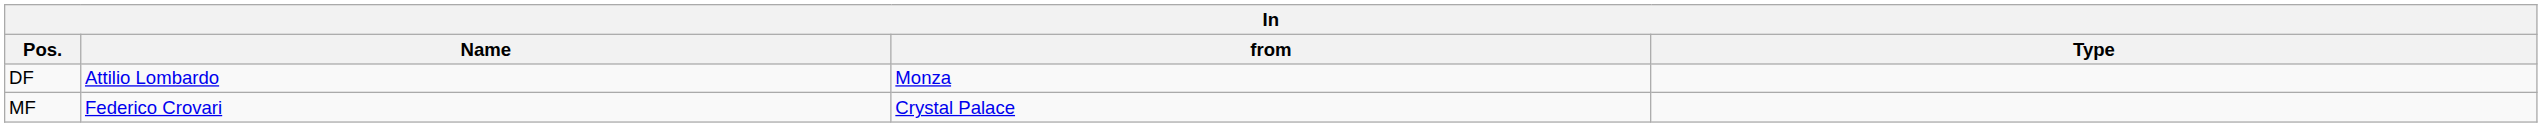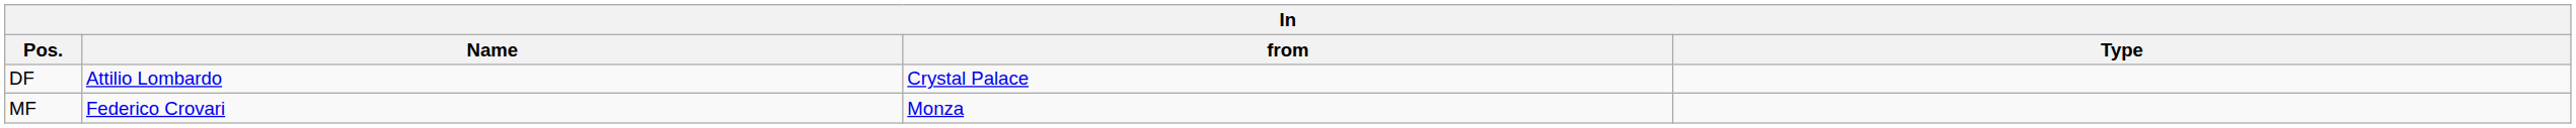 <table class="wikitable" style="font-size:90%;width:99%;">
 <tr>
 <th colspan="4">In</th>
 </tr>
 <tr>
 <th width=3%>Pos.</th>
 <th width=32%>Name</th>
 <th width=30%>from</th>
 <th width=35%>Type</th>
 </tr>
 <tr>
 <td>DF</td>
 <td><a href='#'>Attilio Lombardo</a></td>
-<td><a href='#'>Monza</a></td>
+<td><a href='#'>Crystal Palace</a></td>
 <td></td>
 </tr>
 <tr>
 <td>MF</td>
 <td><a href='#'>Federico Crovari</a></td>
-<td><a href='#'>Crystal Palace</a></td>
+<td><a href='#'>Monza</a></td>
 <td></td>
 </tr>
 </table>
